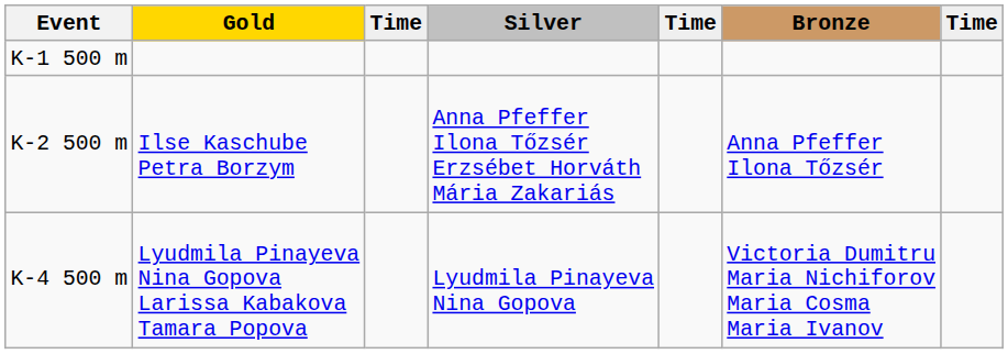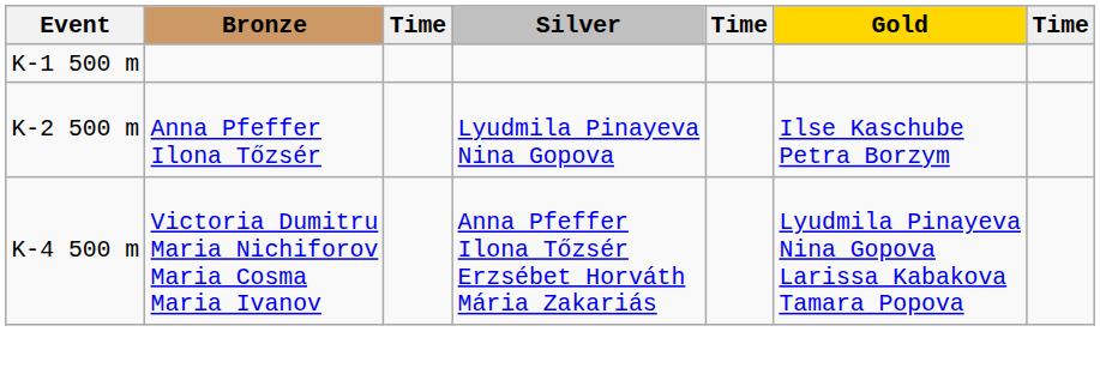 <table class="wikitable">
 <tr>
 <th>Event</th>
-<td align=center bgcolor="gold"><strong>Gold</strong></td>
+<td align=center bgcolor="CC9966"><strong>Bronze</strong></td>
 <td align=center bgcolor="EFEFEF"><strong>Time</strong></td>
 <td align=center bgcolor="silver"><strong>Silver</strong></td>
 <td align=center bgcolor="EFEFEF"><strong>Time</strong></td>
-<td align=center bgcolor="CC9966"><strong>Bronze</strong></td>
+<td align=center bgcolor="gold"><strong>Gold</strong></td>
 <td align=center bgcolor="EFEFEF"><strong>Time</strong></td>
 </tr>
 <tr>
 <td>K-1 500 m</td>
 <td></td>
 <td></td>
 <td></td>
 <td></td>
 <td></td>
 <td></td>
 </tr>
 <tr>
 <td>K-2 500 m</td>
+<td><br><a href='#'>Anna Pfeffer</a><br><a href='#'>Ilona Tőzsér</a></td>
+<td></td>
+<td><br><a href='#'>Lyudmila Pinayeva</a><br><a href='#'>Nina Gopova</a></td>
+<td></td>
 <td><br><a href='#'>Ilse Kaschube</a><br><a href='#'>Petra Borzym</a></td>
-<td></td>
-<td><br><a href='#'>Anna Pfeffer</a><br><a href='#'>Ilona Tőzsér</a><br><a href='#'>Erzsébet Horváth</a><br><a href='#'>Mária Zakariás</a></td>
-<td></td>
-<td><br><a href='#'>Anna Pfeffer</a><br><a href='#'>Ilona Tőzsér</a></td>
 <td></td>
 </tr>
 <tr>
 <td>K-4 500 m</td>
+<td><br><a href='#'>Victoria Dumitru</a><br><a href='#'>Maria Nichiforov</a><br><a href='#'>Maria Cosma</a><br><a href='#'>Maria Ivanov</a></td>
+<td></td>
+<td><br><a href='#'>Anna Pfeffer</a><br><a href='#'>Ilona Tőzsér</a><br><a href='#'>Erzsébet Horváth</a><br><a href='#'>Mária Zakariás</a></td>
+<td></td>
 <td><br><a href='#'>Lyudmila Pinayeva</a><br><a href='#'>Nina Gopova</a><br><a href='#'>Larissa Kabakova</a><br><a href='#'>Tamara Popova</a></td>
-<td></td>
-<td><br><a href='#'>Lyudmila Pinayeva</a><br><a href='#'>Nina Gopova</a></td>
-<td></td>
-<td><br><a href='#'>Victoria Dumitru</a><br><a href='#'>Maria Nichiforov</a><br><a href='#'>Maria Cosma</a><br><a href='#'>Maria Ivanov</a></td>
 <td></td>
 </tr>
 </table>
